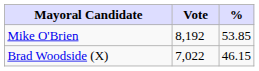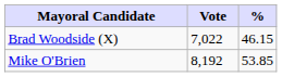 <table class="wikitable">
 <tr>
 <th style="background:#ddf; width:200px;">Mayoral Candidate</th>
 <th style="background:#ddf; width:50px;">Vote</th>
 <th style="background:#ddf; width:30px;">%</th>
 </tr>
 <tr>
+<td><a href='#'>Brad Woodside</a> (X)</td>
+<td>7,022</td>
+<td>46.15</td>
+</tr>
+<tr>
 <td><a href='#'>Mike O'Brien</a></td>
 <td>8,192</td>
 <td>53.85</td>
 </tr>
-<tr>
-<td><a href='#'>Brad Woodside</a> (X)</td>
-<td>7,022</td>
-<td>46.15</td>
-</tr>
 </table>
